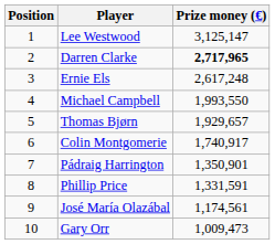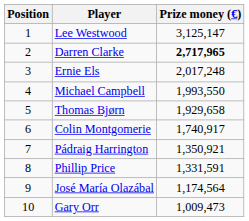 <table class="wikitable">
 <tr>
 <th>Position</th>
 <th>Player</th>
 <th>Prize money (<a href='#'>€</a>)</th>
 </tr>
 <tr>
 <td align=center>1</td>
 <td> <a href='#'>Lee Westwood</a></td>
 <td align=center>3,125,147</td>
 </tr>
 <tr>
 <td align=center>2</td>
 <td> <a href='#'>Darren Clarke</a></td>
 <td align=center><strong>2,717,965</strong></td>
 </tr>
 <tr>
 <td align=center>3</td>
 <td> <a href='#'>Ernie Els</a></td>
-<td align=center>2,617,248</td>
+<td align=center>2,017,248</td>
 </tr>
 <tr>
 <td align=center>4</td>
 <td> <a href='#'>Michael Campbell</a></td>
 <td align=center>1,993,550</td>
 </tr>
 <tr>
 <td align=center>5</td>
 <td> <a href='#'>Thomas Bjørn</a></td>
-<td align=center>1,929,657</td>
+<td align=center>1,929,658</td>
 </tr>
 <tr>
 <td align=center>6</td>
 <td> <a href='#'>Colin Montgomerie</a></td>
 <td align=center>1,740,917</td>
 </tr>
 <tr>
 <td align=center>7</td>
 <td> <a href='#'>Pádraig Harrington</a></td>
-<td align=center>1,350,901</td>
+<td align=center>1,350,921</td>
 </tr>
 <tr>
 <td align=center>8</td>
 <td> <a href='#'>Phillip Price</a></td>
 <td align=center>1,331,591</td>
 </tr>
 <tr>
 <td align=center>9</td>
 <td> <a href='#'>José María Olazábal</a></td>
-<td align=center>1,174,561</td>
+<td align=center>1,174,564</td>
 </tr>
 <tr>
 <td align=center>10</td>
 <td> <a href='#'>Gary Orr</a></td>
 <td align=center>1,009,473</td>
 </tr>
 </table>
